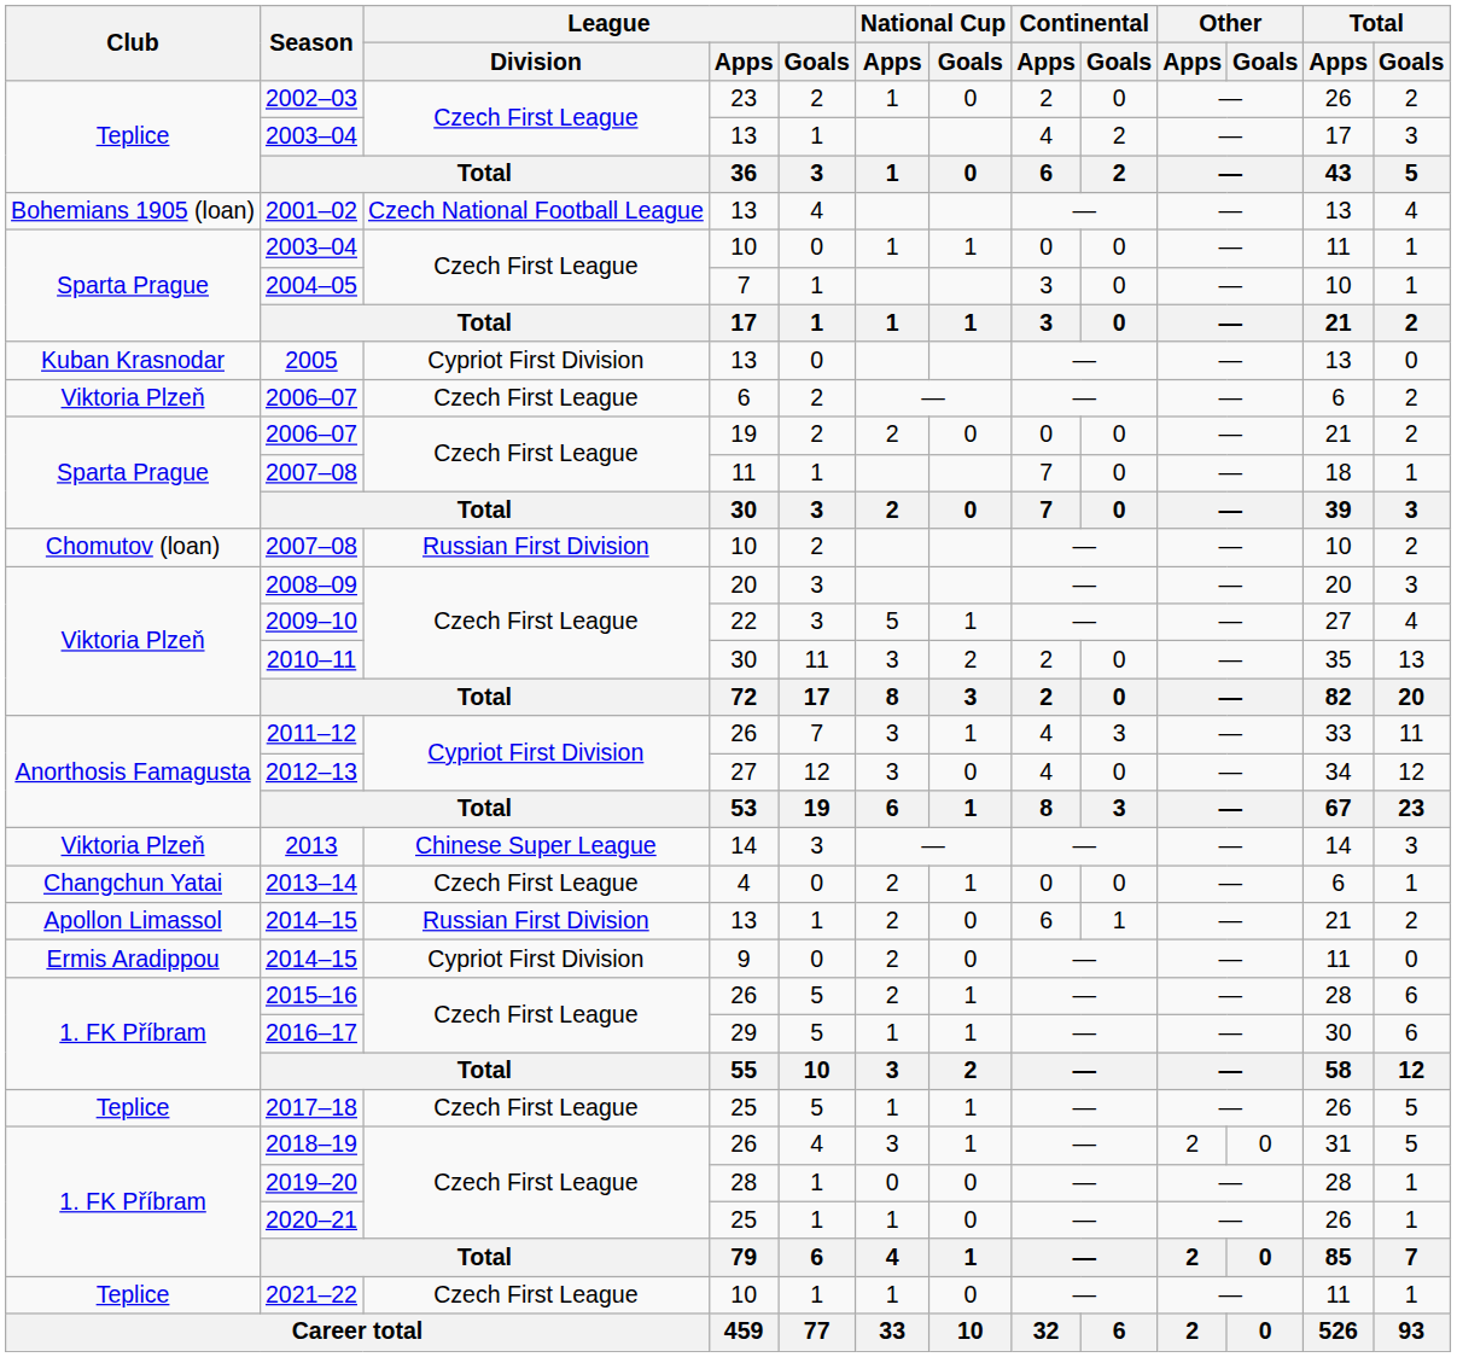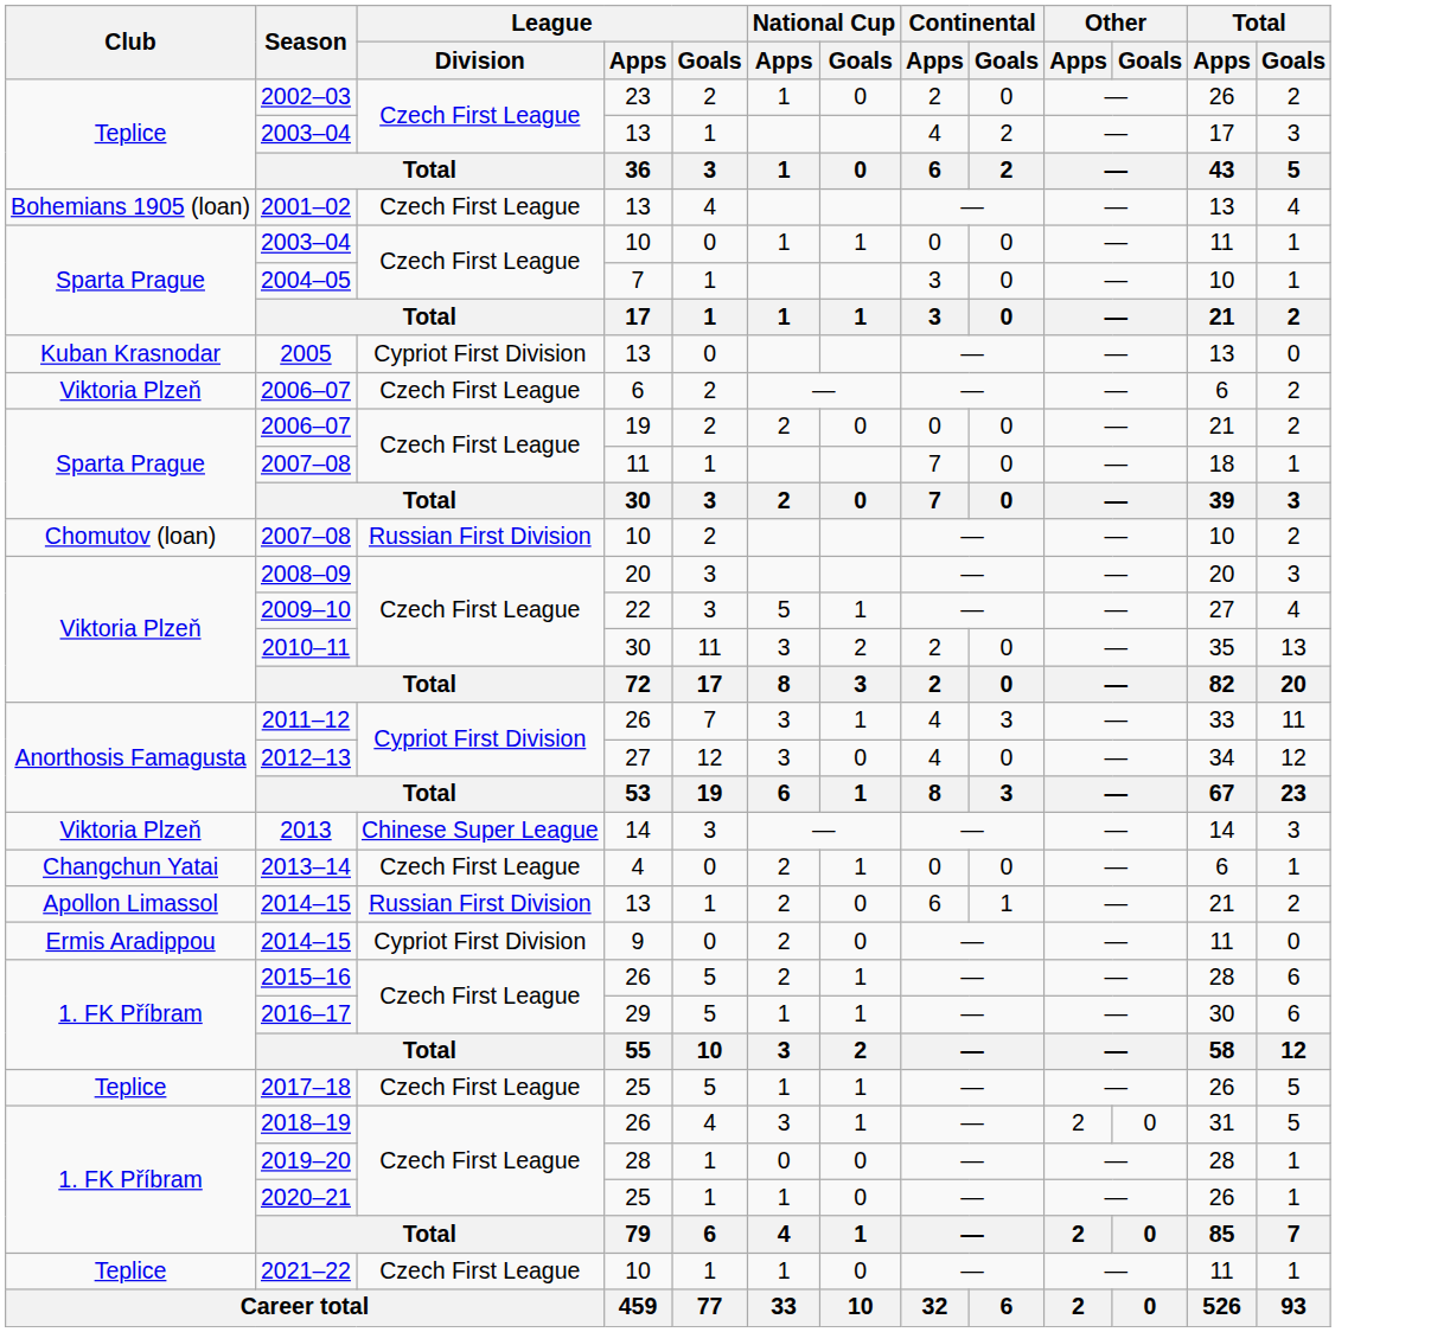 <table class="wikitable" style="font-size:100%; text-align: center">
 <tr>
 <th rowspan=2>Club</th>
 <th rowspan=2>Season</th>
 <th colspan=3>League</th>
 <th colspan=2>National Cup</th>
 <th colspan=2>Continental</th>
 <th colspan=2>Other</th>
 <th colspan=2>Total</th>
 </tr>
 <tr>
 <th>Division</th>
 <th>Apps</th>
 <th>Goals</th>
 <th>Apps</th>
 <th>Goals</th>
 <th>Apps</th>
 <th>Goals</th>
 <th>Apps</th>
 <th>Goals</th>
 <th>Apps</th>
 <th>Goals</th>
 </tr>
 <tr>
 <td rowspan="3"><a href='#'>Teplice</a></td>
 <td><a href='#'>2002–03</a></td>
 <td rowspan="2"><a href='#'>Czech First League</a></td>
 <td>23</td>
 <td>2</td>
 <td>1</td>
 <td>0</td>
 <td>2</td>
 <td>0</td>
 <td colspan="2">—</td>
 <td>26</td>
 <td>2</td>
 </tr>
 <tr>
 <td><a href='#'>2003–04</a></td>
 <td>13</td>
 <td>1</td>
 <td></td>
 <td></td>
 <td>4</td>
 <td>2</td>
 <td colspan="2">—</td>
 <td>17</td>
 <td>3</td>
 </tr>
 <tr>
 <th colspan=2>Total</th>
 <th>36</th>
 <th>3</th>
 <th>1</th>
 <th>0</th>
 <th>6</th>
 <th>2</th>
 <th colspan="2">—</th>
 <th>43</th>
 <th>5</th>
 </tr>
 <tr>
 <td><a href='#'>Bohemians 1905</a> (loan)</td>
 <td><a href='#'>2001–02</a></td>
-<td><a href='#'>Czech National Football League</a></td>
+<td>Czech First League</td>
 <td>13</td>
 <td>4</td>
 <td></td>
 <td></td>
 <td colspan="2">—</td>
 <td colspan="2">—</td>
 <td>13</td>
 <td>4</td>
 </tr>
 <tr>
 <td rowspan="3"><a href='#'>Sparta Prague</a></td>
 <td><a href='#'>2003–04</a></td>
 <td rowspan="2">Czech First League</td>
 <td>10</td>
 <td>0</td>
 <td>1</td>
 <td>1</td>
 <td>0</td>
 <td>0</td>
 <td colspan="2">—</td>
 <td>11</td>
 <td>1</td>
 </tr>
 <tr>
 <td><a href='#'>2004–05</a></td>
 <td>7</td>
 <td>1</td>
 <td></td>
 <td></td>
 <td>3</td>
 <td>0</td>
 <td colspan="2">—</td>
 <td>10</td>
 <td>1</td>
 </tr>
 <tr>
 <th colspan=2>Total</th>
 <th>17</th>
 <th>1</th>
 <th>1</th>
 <th>1</th>
 <th>3</th>
 <th>0</th>
 <th colspan="2">—</th>
 <th>21</th>
 <th>2</th>
 </tr>
 <tr>
 <td><a href='#'>Kuban Krasnodar</a></td>
 <td><a href='#'>2005</a></td>
 <td>Cypriot First Division</td>
 <td>13</td>
 <td>0</td>
 <td></td>
 <td></td>
 <td colspan="2">—</td>
 <td colspan="2">—</td>
 <td>13</td>
 <td>0</td>
 </tr>
 <tr>
 <td><a href='#'>Viktoria Plzeň</a></td>
 <td><a href='#'>2006–07</a></td>
 <td>Czech First League</td>
 <td>6</td>
 <td>2</td>
 <td colspan="2">—</td>
 <td colspan="2">—</td>
 <td colspan="2">—</td>
 <td>6</td>
 <td>2</td>
 </tr>
 <tr>
 <td rowspan="3"><a href='#'>Sparta Prague</a></td>
 <td><a href='#'>2006–07</a></td>
 <td rowspan="2">Czech First League</td>
 <td>19</td>
 <td>2</td>
 <td>2</td>
 <td>0</td>
 <td>0</td>
 <td>0</td>
 <td colspan="2">—</td>
 <td>21</td>
 <td>2</td>
 </tr>
 <tr>
 <td><a href='#'>2007–08</a></td>
 <td>11</td>
 <td>1</td>
 <td></td>
 <td></td>
 <td>7</td>
 <td>0</td>
 <td colspan="2">—</td>
 <td>18</td>
 <td>1</td>
 </tr>
 <tr>
 <th colspan=2>Total</th>
 <th>30</th>
 <th>3</th>
 <th>2</th>
 <th>0</th>
 <th>7</th>
 <th>0</th>
 <th colspan="2">—</th>
 <th>39</th>
 <th>3</th>
 </tr>
 <tr>
 <td><a href='#'>Chomutov</a> (loan)</td>
 <td><a href='#'>2007–08</a></td>
 <td><a href='#'>Russian First Division</a></td>
 <td>10</td>
 <td>2</td>
 <td></td>
 <td></td>
 <td colspan="2">—</td>
 <td colspan="2">—</td>
 <td>10</td>
 <td>2</td>
 </tr>
 <tr>
 <td rowspan="4"><a href='#'>Viktoria Plzeň</a></td>
 <td><a href='#'>2008–09</a></td>
 <td rowspan="3">Czech First League</td>
 <td>20</td>
 <td>3</td>
 <td></td>
 <td></td>
 <td colspan="2">—</td>
 <td colspan="2">—</td>
 <td>20</td>
 <td>3</td>
 </tr>
 <tr>
 <td><a href='#'>2009–10</a></td>
 <td>22</td>
 <td>3</td>
 <td>5</td>
 <td>1</td>
 <td colspan="2">—</td>
 <td colspan="2">—</td>
 <td>27</td>
 <td>4</td>
 </tr>
 <tr>
 <td><a href='#'>2010–11</a></td>
 <td>30</td>
 <td>11</td>
 <td>3</td>
 <td>2</td>
 <td>2</td>
 <td>0</td>
 <td colspan="2">—</td>
 <td>35</td>
 <td>13</td>
 </tr>
 <tr>
 <th colspan=2>Total</th>
 <th>72</th>
 <th>17</th>
 <th>8</th>
 <th>3</th>
 <th>2</th>
 <th>0</th>
 <th colspan="2">—</th>
 <th>82</th>
 <th>20</th>
 </tr>
 <tr>
 <td rowspan="3"><a href='#'>Anorthosis Famagusta</a></td>
 <td><a href='#'>2011–12</a></td>
 <td rowspan="2"><a href='#'>Cypriot First Division</a></td>
 <td>26</td>
 <td>7</td>
 <td>3</td>
 <td>1</td>
 <td>4</td>
 <td>3</td>
 <td colspan="2">—</td>
 <td>33</td>
 <td>11</td>
 </tr>
 <tr>
 <td><a href='#'>2012–13</a></td>
 <td>27</td>
 <td>12</td>
 <td>3</td>
 <td>0</td>
 <td>4</td>
 <td>0</td>
 <td colspan="2">—</td>
 <td>34</td>
 <td>12</td>
 </tr>
 <tr>
 <th colspan=2>Total</th>
 <th>53</th>
 <th>19</th>
 <th>6</th>
 <th>1</th>
 <th>8</th>
 <th>3</th>
 <th colspan="2">—</th>
 <th>67</th>
 <th>23</th>
 </tr>
 <tr>
 <td><a href='#'>Viktoria Plzeň</a></td>
 <td><a href='#'>2013</a></td>
 <td><a href='#'>Chinese Super League</a></td>
 <td>14</td>
 <td>3</td>
 <td colspan="2">—</td>
 <td colspan="2">—</td>
 <td colspan="2">—</td>
 <td>14</td>
 <td>3</td>
 </tr>
 <tr>
 <td><a href='#'>Changchun Yatai</a></td>
 <td><a href='#'>2013–14</a></td>
 <td>Czech First League</td>
 <td>4</td>
 <td>0</td>
 <td>2</td>
 <td>1</td>
 <td>0</td>
 <td>0</td>
 <td colspan="2">—</td>
 <td>6</td>
 <td>1</td>
 </tr>
 <tr>
 <td><a href='#'>Apollon Limassol</a></td>
 <td><a href='#'>2014–15</a></td>
 <td><a href='#'>Russian First Division</a></td>
 <td>13</td>
 <td>1</td>
 <td>2</td>
 <td>0</td>
 <td>6</td>
 <td>1</td>
 <td colspan="2">—</td>
 <td>21</td>
 <td>2</td>
 </tr>
 <tr>
 <td><a href='#'>Ermis Aradippou</a></td>
 <td><a href='#'>2014–15</a></td>
 <td>Cypriot First Division</td>
 <td>9</td>
 <td>0</td>
 <td>2</td>
 <td>0</td>
 <td colspan="2">—</td>
 <td colspan="2">—</td>
 <td>11</td>
 <td>0</td>
 </tr>
 <tr>
 <td rowspan="3"><a href='#'>1. FK Příbram</a></td>
 <td><a href='#'>2015–16</a></td>
 <td rowspan="2">Czech First League</td>
 <td>26</td>
 <td>5</td>
 <td>2</td>
 <td>1</td>
 <td colspan="2">—</td>
 <td colspan="2">—</td>
 <td>28</td>
 <td>6</td>
 </tr>
 <tr>
 <td><a href='#'>2016–17</a></td>
 <td>29</td>
 <td>5</td>
 <td>1</td>
 <td>1</td>
 <td colspan="2">—</td>
 <td colspan="2">—</td>
 <td>30</td>
 <td>6</td>
 </tr>
 <tr>
 <th colspan=2>Total</th>
 <th>55</th>
 <th>10</th>
 <th>3</th>
 <th>2</th>
 <th colspan="2">—</th>
 <th colspan="2">—</th>
 <th>58</th>
 <th>12</th>
 </tr>
 <tr>
 <td><a href='#'>Teplice</a></td>
 <td><a href='#'>2017–18</a></td>
 <td>Czech First League</td>
 <td>25</td>
 <td>5</td>
 <td>1</td>
 <td>1</td>
 <td colspan="2">—</td>
 <td colspan="2">—</td>
 <td>26</td>
 <td>5</td>
 </tr>
 <tr>
 <td rowspan="4"><a href='#'>1. FK Příbram</a></td>
 <td><a href='#'>2018–19</a></td>
 <td rowspan="3">Czech First League</td>
 <td>26</td>
 <td>4</td>
 <td>3</td>
 <td>1</td>
 <td colspan="2">—</td>
 <td>2</td>
 <td>0</td>
 <td>31</td>
 <td>5</td>
 </tr>
 <tr>
 <td><a href='#'>2019–20</a></td>
 <td>28</td>
 <td>1</td>
 <td>0</td>
 <td>0</td>
 <td colspan="2">—</td>
 <td colspan="2">—</td>
 <td>28</td>
 <td>1</td>
 </tr>
 <tr>
 <td><a href='#'>2020–21</a></td>
 <td>25</td>
 <td>1</td>
 <td>1</td>
 <td>0</td>
 <td colspan="2">—</td>
 <td colspan="2">—</td>
 <td>26</td>
 <td>1</td>
 </tr>
 <tr>
 <th colspan=2>Total</th>
 <th>79</th>
 <th>6</th>
 <th>4</th>
 <th>1</th>
 <th colspan="2">—</th>
 <th>2</th>
 <th>0</th>
 <th>85</th>
 <th>7</th>
 </tr>
 <tr>
 <td><a href='#'>Teplice</a></td>
 <td><a href='#'>2021–22</a></td>
 <td>Czech First League</td>
 <td>10</td>
 <td>1</td>
 <td>1</td>
 <td>0</td>
 <td colspan="2">—</td>
 <td colspan="2">—</td>
 <td>11</td>
 <td>1</td>
 </tr>
 <tr>
 <th colspan=3>Career total</th>
 <th>459</th>
 <th>77</th>
 <th>33</th>
 <th>10</th>
 <th>32</th>
 <th>6</th>
 <th>2</th>
 <th>0</th>
 <th>526</th>
 <th>93</th>
 </tr>
 </table>
